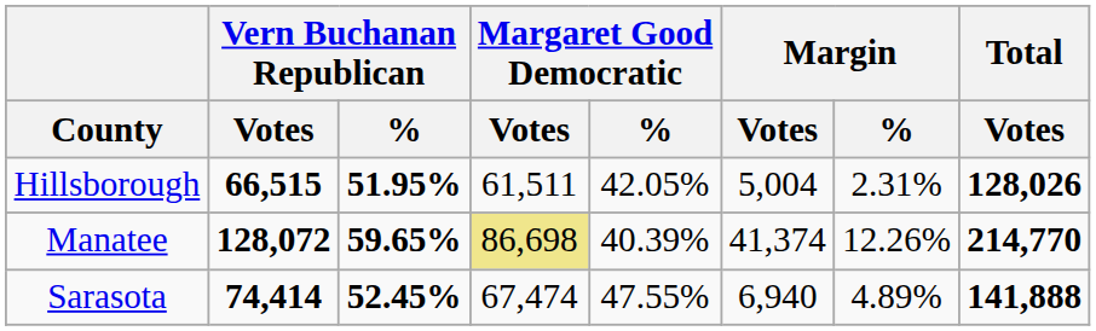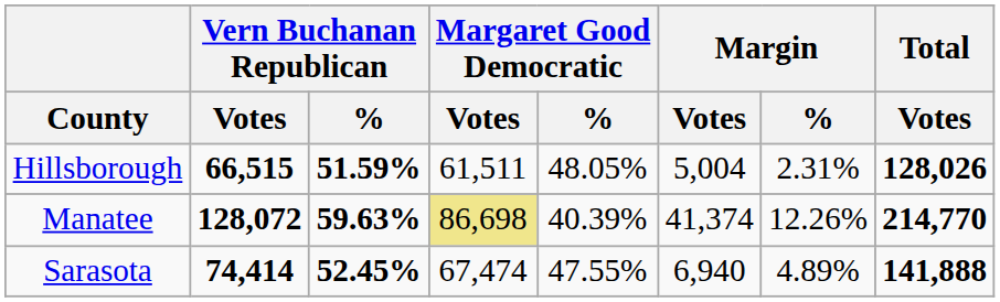 <table class="wikitable sortable" style="text-align:center">
 <tr>
 <th></th>
 <th style="text-align:center;" colspan="2"><a href='#'>Vern Buchanan</a><br>Republican</th>
 <th style="text-align:center;" colspan="2"><a href='#'>Margaret Good</a><br>Democratic</th>
 <th style="text-align:center;" colspan="2">Margin</th>
 <th style="text-align:center;">Total</th>
 </tr>
 <tr>
 <th align=center>County</th>
 <th style="text-align:center;" data-sort-type="number">Votes</th>
 <th style="text-align:center;" data-sort-type="number">%</th>
 <th style="text-align:center;" data-sort-type="number">Votes</th>
 <th style="text-align:center;" data-sort-type="number">%</th>
 <th style="text-align:center;" data-sort-type="number">Votes</th>
 <th style="text-align:center;" data-sort-type="number">%</th>
 <th style="text-align:center;" data-sort-type="number">Votes</th>
 </tr>
 <tr>
 <td align=center><a href='#'>Hillsborough</a></td>
 <td><strong>66,515</strong></td>
-<td><strong>51.95%</strong></td>
+<td><strong>51.59%</strong></td>
 <td>61,511</td>
-<td>42.05%</td>
+<td>48.05%</td>
 <td>5,004</td>
 <td>2.31%</td>
 <td><strong>128,026</strong></td>
 </tr>
 <tr>
 <td align=center><a href='#'>Manatee</a></td>
 <td><strong>128,072</strong></td>
-<td><strong>59.65%</strong></td>
+<td><strong>59.63%</strong></td>
 <td style="background: khaki;">86,698</td>
 <td>40.39%</td>
 <td>41,374</td>
 <td>12.26%</td>
 <td><strong>214,770</strong></td>
 </tr>
 <tr>
 <td align=center><a href='#'>Sarasota</a></td>
 <td><strong>74,414</strong></td>
 <td><strong>52.45%</strong></td>
 <td>67,474</td>
 <td>47.55%</td>
 <td>6,940</td>
 <td>4.89%</td>
 <td><strong>141,888</strong></td>
 </tr>
 </table>
